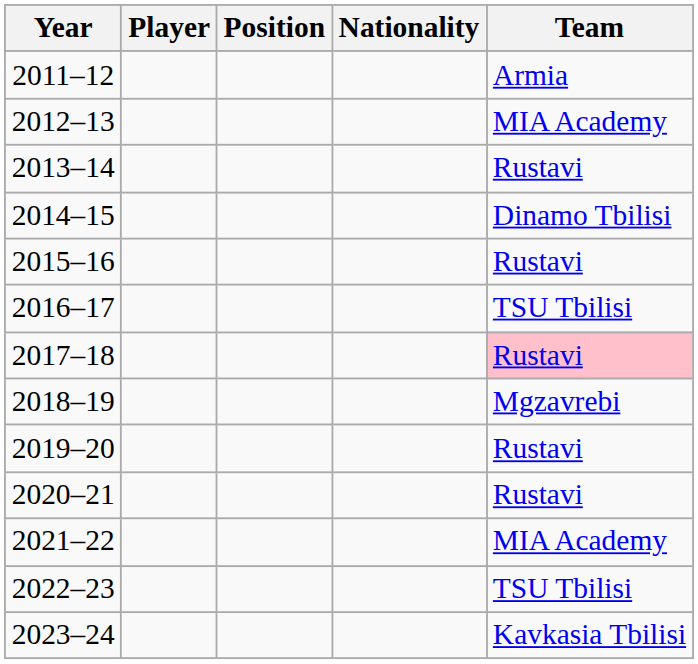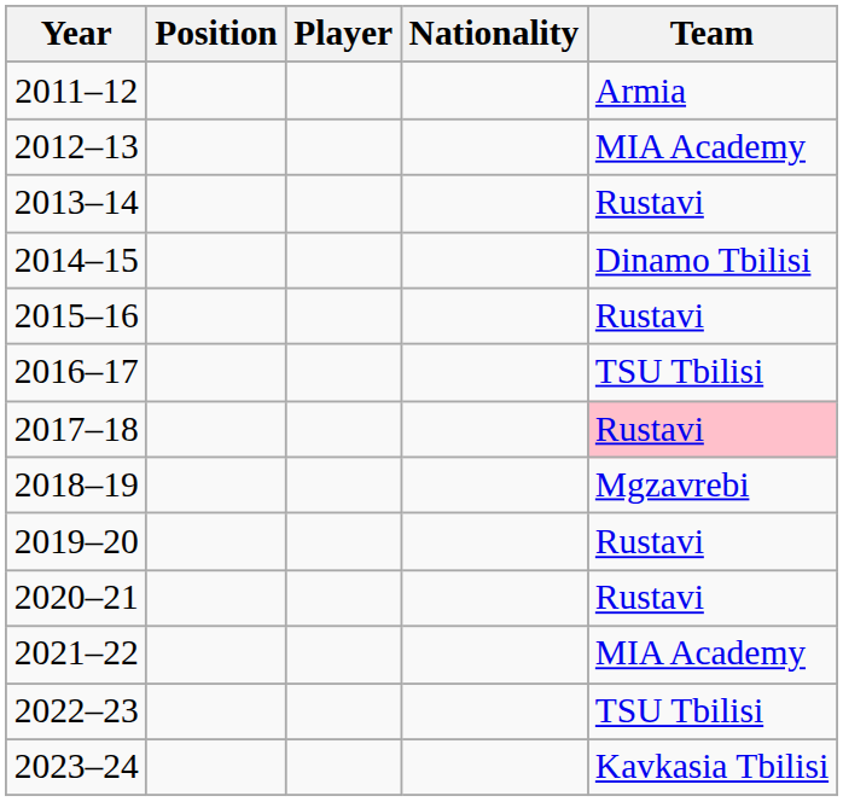 <table class="wikitable plainrowheaders sortable" summary="Year (sortable), Player (sortable), Position (sortable), Nationality (sortable) and Team (sortable)">
 <tr>
 <th scope="col">Year</th>
+<th scope="col">Position</th>
 <th scope="col">Player</th>
-<th scope="col">Position</th>
 <th scope="col">Nationality</th>
 <th scope="col">Team</th>
 </tr>
 <tr>
 <td align=center>2011–12</td>
+<td align=center></td>
 <td></td>
-<td align=center></td>
 <td></td>
 <td><a href='#'>Armia</a></td>
 </tr>
 <tr>
 <td align=center>2012–13</td>
+<td align=center></td>
 <td></td>
-<td align=center></td>
 <td></td>
 <td><a href='#'>MIA Academy</a></td>
 </tr>
 <tr>
 <td align=center>2013–14</td>
+<td align=center></td>
 <td></td>
-<td align=center></td>
 <td></td>
 <td><a href='#'>Rustavi</a></td>
 </tr>
 <tr>
 <td align=center>2014–15</td>
+<td align=center></td>
 <td></td>
-<td align=center></td>
 <td></td>
 <td><a href='#'>Dinamo Tbilisi</a></td>
 </tr>
 <tr>
 <td align=center>2015–16</td>
+<td align=center></td>
 <td></td>
-<td align=center></td>
 <td></td>
 <td><a href='#'>Rustavi</a></td>
 </tr>
 <tr>
 <td align=center>2016–17</td>
+<td align=center></td>
 <td></td>
-<td align=center></td>
 <td></td>
 <td><a href='#'>TSU Tbilisi</a></td>
 </tr>
 <tr>
 <td align=center>2017–18</td>
+<td align=center></td>
 <td></td>
-<td align=center></td>
 <td></td>
 <td style="background: pink;"><a href='#'>Rustavi</a></td>
 </tr>
 <tr>
 <td align=center>2018–19</td>
+<td align=center></td>
 <td></td>
-<td align=center></td>
 <td></td>
 <td><a href='#'>Mgzavrebi</a></td>
 </tr>
 <tr>
 <td align=center>2019–20</td>
+<td align=center></td>
 <td></td>
-<td align=center></td>
 <td></td>
 <td><a href='#'>Rustavi</a></td>
 </tr>
 <tr>
 <td align=center>2020–21</td>
+<td align=center></td>
 <td></td>
-<td align=center></td>
 <td></td>
 <td><a href='#'>Rustavi</a></td>
 </tr>
 <tr>
 <td align=center>2021–22</td>
+<td align=center></td>
 <td></td>
-<td align=center></td>
 <td></td>
 <td><a href='#'>MIA Academy</a></td>
 </tr>
 <tr>
 <td align=center>2022–23</td>
+<td align=center></td>
 <td></td>
-<td align=center></td>
 <td></td>
 <td><a href='#'>TSU Tbilisi</a></td>
 </tr>
 <tr>
 <td align=center>2023–24</td>
+<td align=center></td>
 <td></td>
-<td align=center></td>
 <td></td>
 <td><a href='#'>Kavkasia Tbilisi</a></td>
 </tr>
 </table>
